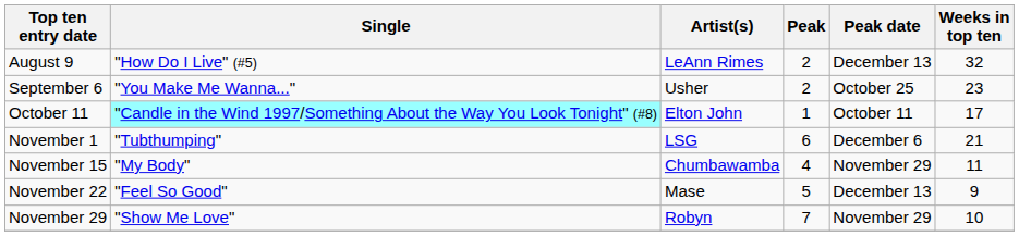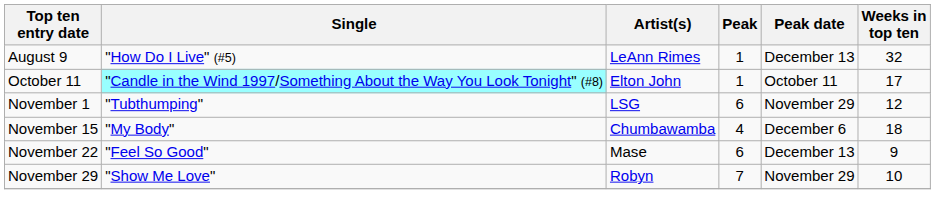 <table class="wikitable sortable">
 <tr>
 <th>Top ten<br>entry date</th>
 <th>Single</th>
 <th>Artist(s)</th>
 <th data-sort-type="number">Peak</th>
 <th>Peak date</th>
 <th data-sort-type="number">Weeks in<br>top ten</th>
 </tr>
 <tr>
 <td>August 9</td>
 <td>"<a href='#'>How Do I Live</a>" <small>(#5)</small></td>
 <td><a href='#'>LeAnn Rimes</a></td>
-<td align=center>2</td>
+<td align=center>1</td>
 <td>December 13</td>
 <td align=center>32</td>
-</tr>
-<tr>
-<td>September 6</td>
-<td>"<a href='#'>You Make Me Wanna...</a>"</td>
-<td>Usher</td>
-<td align=center>2</td>
-<td>October 25</td>
-<td align=center>23</td>
 </tr>
 <tr>
 <td>October 11</td>
 <td bgcolor = #99FFFF>"<a href='#'>Candle in the Wind 1997</a>/<a href='#'>Something About the Way You Look Tonight</a>" <small>(#8)</small> </td>
 <td><a href='#'>Elton John</a></td>
 <td align=center>1</td>
 <td>October 11</td>
 <td align=center>17</td>
 </tr>
 <tr>
 <td>November 1</td>
 <td>"<a href='#'>Tubthumping</a>"</td>
 <td><a href='#'>LSG</a></td>
 <td align=center>6</td>
-<td>December 6</td>
-<td align=center>21</td>
+<td>November 29</td>
+<td align=center>12</td>
 </tr>
 <tr>
 <td>November 15</td>
 <td>"<a href='#'>My Body</a>"</td>
 <td><a href='#'>Chumbawamba</a></td>
 <td align=center>4</td>
-<td>November 29</td>
-<td align=center>11</td>
+<td>December 6</td>
+<td align=center>18</td>
 </tr>
 <tr>
 <td>November 22</td>
 <td>"<a href='#'>Feel So Good</a>"</td>
 <td>Mase</td>
-<td align=center>5</td>
+<td align=center>6</td>
 <td>December 13</td>
 <td align=center>9</td>
 </tr>
 <tr>
 <td>November 29</td>
 <td>"<a href='#'>Show Me Love</a>"</td>
 <td><a href='#'>Robyn</a></td>
 <td align=center>7</td>
 <td>November 29</td>
 <td align=center>10</td>
 </tr>
 <tr>
 </tr>
 </table>
